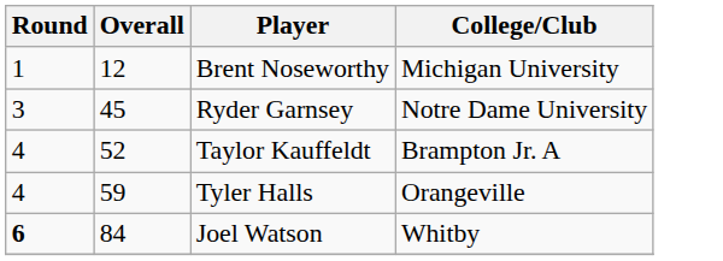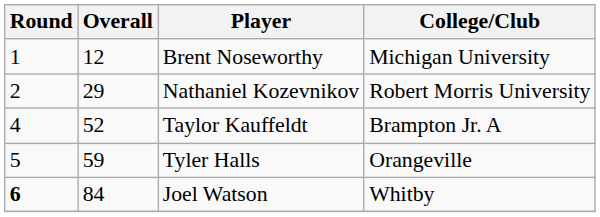 <table class="wikitable">
 <tr>
 <th>Round</th>
 <th>Overall</th>
 <th>Player</th>
 <th>College/Club</th>
 </tr>
 <tr>
 <td>1</td>
 <td>12</td>
 <td>Brent Noseworthy</td>
 <td>Michigan University</td>
 </tr>
 <tr>
-<td>3</td>
-<td>45</td>
-<td>Ryder Garnsey</td>
-<td>Notre Dame University</td>
+<td>2</td>
+<td>29</td>
+<td>Nathaniel Kozevnikov</td>
+<td>Robert Morris University</td>
 </tr>
 <tr>
 <td>4</td>
 <td>52</td>
 <td>Taylor Kauffeldt</td>
 <td>Brampton Jr. A</td>
 </tr>
 <tr>
-<td>4</td>
+<td>5</td>
 <td>59</td>
 <td>Tyler Halls</td>
 <td>Orangeville</td>
 </tr>
 <tr>
 <td><strong>6</strong></td>
 <td>84</td>
 <td>Joel Watson</td>
 <td>Whitby</td>
 </tr>
 <tr>
 </tr>
 </table>
